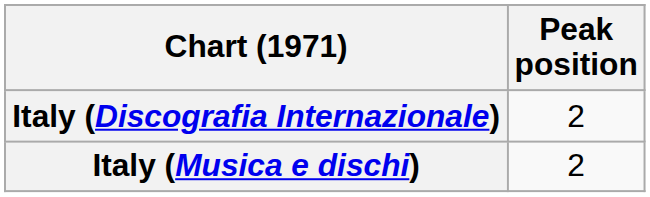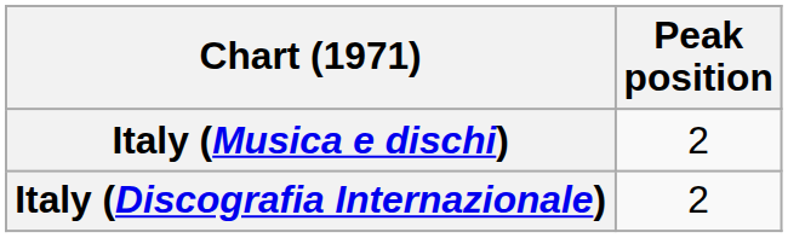 <table class="wikitable sortable plainrowheaders" style="text-align:center">
 <tr>
 <th scope="col">Chart (1971)</th>
 <th scope="col">Peak<br>position</th>
 </tr>
 <tr>
+<th scope="row">Italy (<em><a href='#'>Musica e dischi</a></em>)</th>
+<td>2</td>
+</tr>
+<tr>
 <th scope="row">Italy (<em><a href='#'>Discografia Internazionale</a></em>)</th>
 <td>2</td>
 </tr>
-<tr>
-<th scope="row">Italy (<em><a href='#'>Musica e dischi</a></em>)</th>
-<td>2</td>
-</tr>
 </table>
